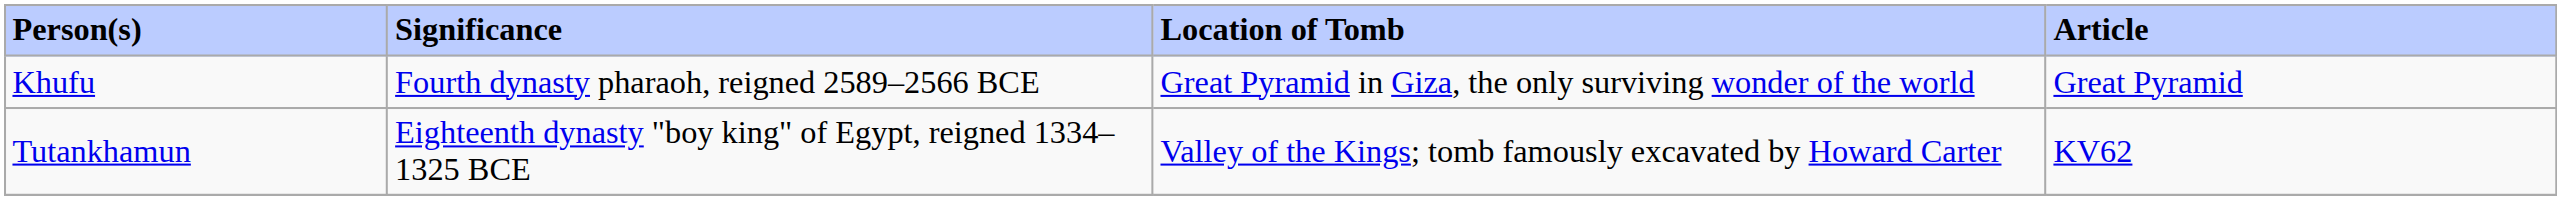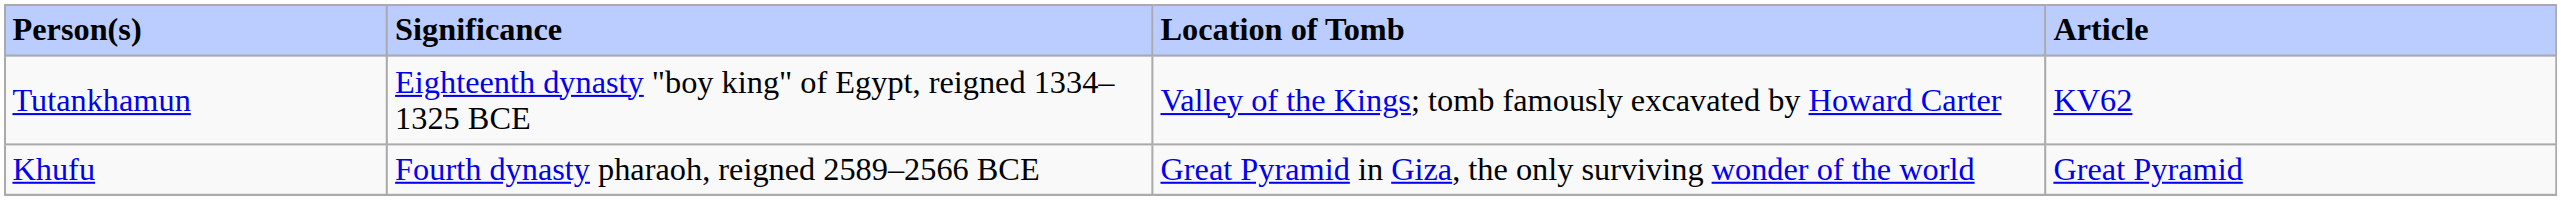 <table class="wikitable" width="100%" border="1" cellspacing="0" cellpadding="2">
 <tr>
 <td width="15%" bgcolor="#bbccff"><strong>Person(s)</strong></td>
 <td width="30%" bgcolor="#bbccff"><strong>Significance</strong></td>
 <td width="35%" bgcolor="#bbccff"><strong>Location of Tomb</strong></td>
 <td width="20%" bgcolor="#bbccff"><strong>Article</strong></td>
 </tr>
 <tr>
+<td><a href='#'>Tutankhamun</a></td>
+<td><a href='#'>Eighteenth dynasty</a> "boy king" of Egypt, reigned 1334–1325 BCE</td>
+<td><a href='#'>Valley of the Kings</a>; tomb famously excavated by <a href='#'>Howard Carter</a></td>
+<td><a href='#'>KV62</a></td>
+</tr>
+<tr>
 <td><a href='#'>Khufu</a></td>
 <td><a href='#'>Fourth dynasty</a> pharaoh, reigned 2589–2566 BCE</td>
 <td><a href='#'>Great Pyramid</a> in <a href='#'>Giza</a>, the only surviving <a href='#'>wonder of the world</a></td>
 <td><a href='#'>Great Pyramid</a></td>
 </tr>
 <tr>
-<td><a href='#'>Tutankhamun</a></td>
-<td><a href='#'>Eighteenth dynasty</a> "boy king" of Egypt, reigned 1334–1325 BCE</td>
-<td><a href='#'>Valley of the Kings</a>; tomb famously excavated by <a href='#'>Howard Carter</a></td>
-<td><a href='#'>KV62</a></td>
-</tr>
-<tr>
 </tr>
 </table>
